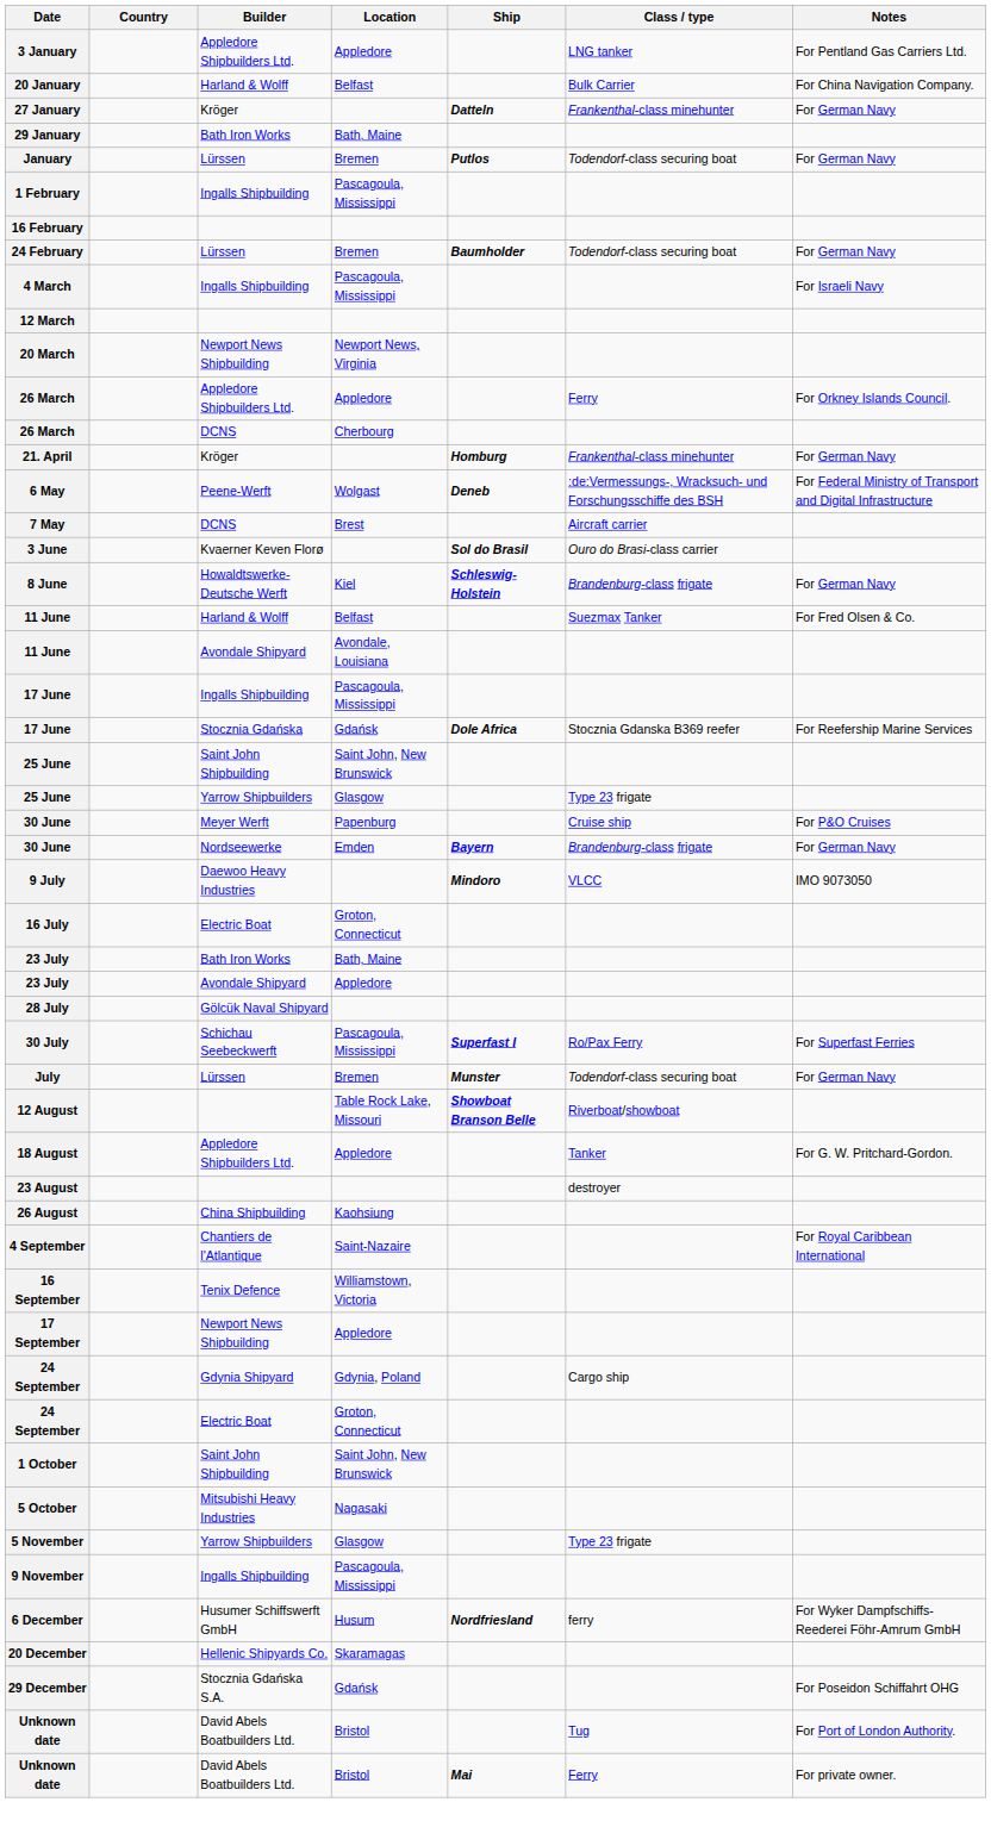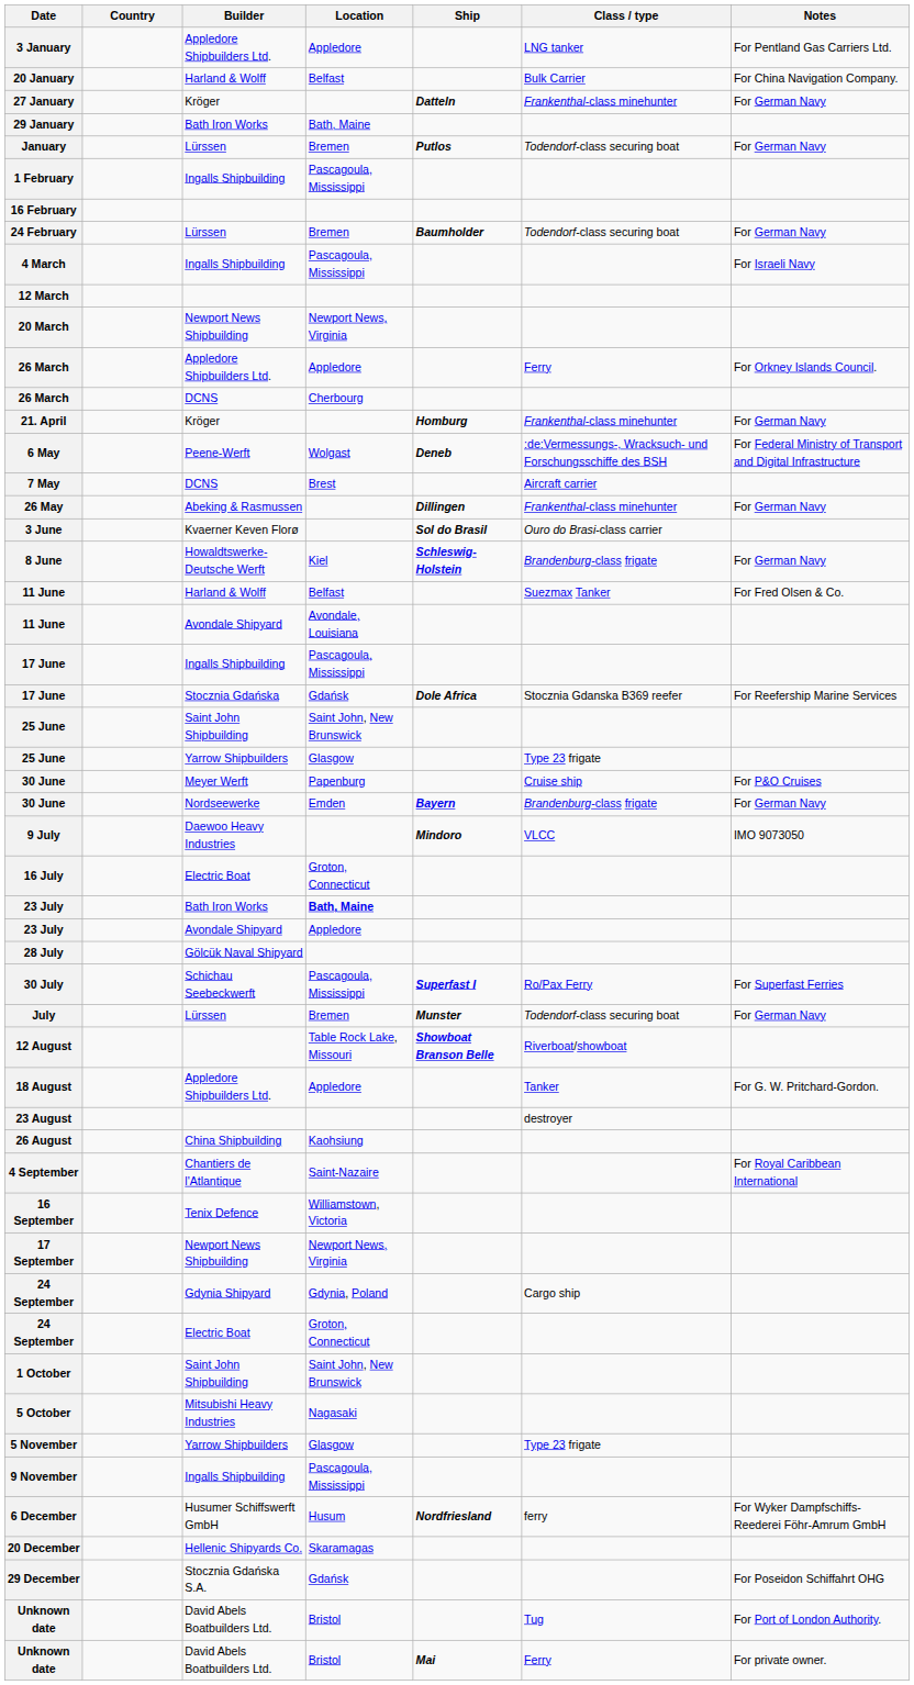 <table class="wikitable sortable" style="font-size:1.00em; line-height:1.5em;">
 <tr>
 <th width="100">Date</th>
 <th width="130">Country</th>
 <th>Builder</th>
 <th>Location</th>
 <th>Ship</th>
 <th>Class / type</th>
 <th>Notes</th>
 </tr>
 <tr ---->
 <th>3 January</th>
 <td></td>
 <td><a href='#'>Appledore Shipbuilders Ltd</a>.</td>
 <td><a href='#'>Appledore</a></td>
 <td><strong></strong></td>
 <td><a href='#'>LNG tanker</a></td>
 <td>For Pentland Gas Carriers Ltd.</td>
 </tr>
 <tr ---->
 <th>20 January</th>
 <td></td>
 <td><a href='#'>Harland & Wolff</a></td>
 <td><a href='#'>Belfast</a></td>
 <td><strong></strong></td>
 <td><a href='#'>Bulk Carrier</a></td>
 <td>For China Navigation Company.</td>
 </tr>
 <tr>
 <th>27 January</th>
 <td></td>
 <td>Kröger</td>
 <td></td>
 <td><strong><em>Datteln</em></strong></td>
 <td><a href='#'><em>Frankenthal</em>-class minehunter</a></td>
 <td>For <a href='#'>German Navy</a></td>
 </tr>
 <tr>
 <th>29 January</th>
 <td></td>
 <td><a href='#'>Bath Iron Works</a></td>
 <td><a href='#'>Bath, Maine</a></td>
 <td><strong></strong></td>
 <td></td>
 <td></td>
 </tr>
 <tr>
 <th>January</th>
 <td></td>
 <td><a href='#'>Lürssen</a></td>
 <td><a href='#'>Bremen</a></td>
 <td><strong><em>Putlos</em></strong></td>
 <td><em>Todendorf</em>-class securing boat</td>
 <td>For <a href='#'>German Navy</a></td>
 </tr>
 <tr>
 <th>1 February</th>
 <td></td>
 <td><a href='#'>Ingalls Shipbuilding</a></td>
 <td><a href='#'>Pascagoula, Mississippi</a></td>
 <td><strong></strong></td>
 <td></td>
 <td></td>
 </tr>
 <tr>
 <th>16 February</th>
 <td></td>
 <td></td>
 <td></td>
 <td><strong></strong></td>
 <td></td>
 <td></td>
 </tr>
 <tr>
 <th>24 February</th>
 <td></td>
 <td><a href='#'>Lürssen</a></td>
 <td><a href='#'>Bremen</a></td>
 <td><strong><em>Baumholder</em></strong></td>
 <td><em>Todendorf</em>-class securing boat</td>
 <td>For <a href='#'>German Navy</a></td>
 </tr>
 <tr>
 <th>4 March</th>
 <td></td>
 <td><a href='#'>Ingalls Shipbuilding</a></td>
 <td><a href='#'>Pascagoula, Mississippi</a></td>
 <td><strong></strong></td>
 <td></td>
 <td>For <a href='#'>Israeli Navy</a></td>
 </tr>
 <tr>
 <th>12 March</th>
 <td></td>
 <td></td>
 <td></td>
 <td><strong></strong></td>
 <td></td>
 <td></td>
 </tr>
 <tr>
 <th>20 March</th>
 <td></td>
 <td><a href='#'>Newport News Shipbuilding</a></td>
 <td><a href='#'>Newport News, Virginia</a></td>
 <td><strong></strong></td>
 <td></td>
 <td></td>
 </tr>
 <tr ---->
 <th>26 March</th>
 <td></td>
 <td><a href='#'>Appledore Shipbuilders Ltd</a>.</td>
 <td><a href='#'>Appledore</a></td>
 <td><strong></strong></td>
 <td><a href='#'>Ferry</a></td>
 <td>For <a href='#'>Orkney Islands Council</a>.</td>
 </tr>
 <tr>
 <th>26 March</th>
 <td></td>
 <td><a href='#'>DCNS</a></td>
 <td><a href='#'>Cherbourg</a></td>
 <td><strong></strong></td>
 <td></td>
 <td></td>
 </tr>
 <tr>
 <th>21. April</th>
 <td></td>
 <td>Kröger</td>
 <td></td>
 <td><strong><em>Homburg</em></strong></td>
 <td><a href='#'><em>Frankenthal</em>-class minehunter</a></td>
 <td>For <a href='#'>German Navy</a></td>
 </tr>
 <tr>
 <th>6 May</th>
 <td></td>
 <td><a href='#'>Peene-Werft</a></td>
 <td><a href='#'>Wolgast</a></td>
 <td><strong><em>Deneb</em></strong></td>
 <td><a href='#'>:de:Vermessungs-, Wracksuch- und Forschungsschiffe des BSH</a></td>
 <td>For <a href='#'>Federal Ministry of Transport and Digital Infrastructure</a></td>
 </tr>
 <tr>
 <th>7 May</th>
 <td></td>
 <td><a href='#'>DCNS</a></td>
 <td><a href='#'>Brest</a></td>
 <td><strong></strong></td>
 <td><a href='#'>Aircraft carrier</a></td>
 <td></td>
 </tr>
 <tr>
+<th>26 May</th>
+<td></td>
+<td><a href='#'>Abeking & Rasmussen</a></td>
+<td></td>
+<td><strong><em>Dillingen</em></strong></td>
+<td><a href='#'><em>Frankenthal</em>-class minehunter</a></td>
+<td>For <a href='#'>German Navy</a></td>
+</tr>
+<tr>
 <th>3 June</th>
 <td></td>
 <td>Kvaerner Keven Florø</td>
 <td></td>
 <td><strong><em>Sol do Brasil</em></strong></td>
 <td><em>Ouro do Brasi</em>-class carrier</td>
 <td></td>
 </tr>
 <tr>
 <th>8 June</th>
 <td></td>
 <td><a href='#'>Howaldtswerke-Deutsche Werft</a></td>
 <td><a href='#'>Kiel</a></td>
 <td><strong><a href='#'><em>Schleswig-Holstein</em></a></strong></td>
 <td><a href='#'><em>Brandenburg</em>-class</a> <a href='#'>frigate</a></td>
 <td>For <a href='#'>German Navy</a></td>
 </tr>
 <tr ---->
 <th>11 June</th>
 <td></td>
 <td><a href='#'>Harland & Wolff</a></td>
 <td><a href='#'>Belfast</a></td>
 <td><strong></strong></td>
 <td><a href='#'>Suezmax</a> <a href='#'>Tanker</a></td>
 <td>For Fred Olsen & Co.</td>
 </tr>
 <tr>
 <th>11 June</th>
 <td></td>
 <td><a href='#'>Avondale Shipyard</a></td>
 <td><a href='#'>Avondale, Louisiana</a></td>
 <td><strong></strong></td>
 <td></td>
 <td></td>
 </tr>
 <tr>
 <th>17 June</th>
 <td></td>
 <td><a href='#'>Ingalls Shipbuilding</a></td>
 <td><a href='#'>Pascagoula, Mississippi</a></td>
 <td><strong></strong></td>
 <td></td>
 <td></td>
 </tr>
 <tr>
 <th>17 June</th>
 <td></td>
 <td><a href='#'>Stocznia Gdańska</a></td>
 <td><a href='#'>Gdańsk</a></td>
 <td><strong><em>Dole Africa</em></strong></td>
 <td>Stocznia Gdanska B369 reefer</td>
 <td>For Reefership Marine Services</td>
 </tr>
 <tr>
 <th>25 June</th>
 <td></td>
 <td><a href='#'>Saint John Shipbuilding</a></td>
 <td><a href='#'>Saint John</a>, <a href='#'>New Brunswick</a></td>
 <td><strong></strong></td>
 <td></td>
 <td></td>
 </tr>
 <tr>
 <th>25 June</th>
 <td></td>
 <td><a href='#'>Yarrow Shipbuilders</a></td>
 <td><a href='#'>Glasgow</a></td>
 <td><strong></strong></td>
 <td><a href='#'>Type 23</a> frigate</td>
 <td></td>
 </tr>
 <tr>
 <th>30 June</th>
 <td></td>
 <td><a href='#'>Meyer Werft</a></td>
 <td><a href='#'>Papenburg</a></td>
 <td><strong></strong></td>
 <td><a href='#'>Cruise ship</a></td>
 <td>For <a href='#'>P&O Cruises</a></td>
 </tr>
 <tr>
 <th>30 June</th>
 <td></td>
 <td><a href='#'>Nordseewerke</a></td>
 <td><a href='#'>Emden</a></td>
 <td><strong><a href='#'><em>Bayern</em></a></strong></td>
 <td><a href='#'><em>Brandenburg</em>-class</a> <a href='#'>frigate</a></td>
 <td>For <a href='#'>German Navy</a></td>
 </tr>
 <tr>
 <th>9 July</th>
 <td></td>
 <td><a href='#'>Daewoo Heavy Industries</a></td>
 <td></td>
 <td><strong><em>Mindoro</em></strong></td>
 <td><a href='#'>VLCC</a></td>
 <td>IMO 9073050</td>
 </tr>
 <tr>
 <th>16 July</th>
 <td></td>
 <td><a href='#'>Electric Boat</a></td>
 <td><a href='#'>Groton, Connecticut</a></td>
 <td><strong></strong></td>
 <td></td>
 <td></td>
 </tr>
 <tr>
 <th>23 July</th>
 <td></td>
 <td><a href='#'>Bath Iron Works</a></td>
-<td><a href='#'>Bath, Maine</a></td>
+<td><strong><a href='#'>Bath, Maine</a></strong></td>
 <td><strong></strong></td>
 <td></td>
 <td></td>
 </tr>
 <tr>
 <th>23 July</th>
 <td></td>
 <td><a href='#'>Avondale Shipyard</a></td>
 <td><a href='#'>Appledore</a></td>
 <td><strong></strong></td>
 <td></td>
 <td></td>
 </tr>
 <tr>
 <th>28 July</th>
 <td></td>
 <td><a href='#'>Gölcük Naval Shipyard</a></td>
 <td></td>
 <td><strong></strong></td>
 <td></td>
 <td></td>
 </tr>
 <tr>
 <th>30 July</th>
 <td></td>
 <td><a href='#'>Schichau Seebeckwerft</a></td>
 <td><a href='#'>Pascagoula, Mississippi</a></td>
 <td><strong><a href='#'><em>Superfast I</em></a></strong></td>
 <td><a href='#'>Ro/Pax Ferry</a></td>
 <td>For <a href='#'>Superfast Ferries</a></td>
 </tr>
 <tr>
 <th>July</th>
 <td></td>
 <td><a href='#'>Lürssen</a></td>
 <td><a href='#'>Bremen</a></td>
 <td><strong><em>Munster</em></strong></td>
 <td><em>Todendorf</em>-class securing boat</td>
 <td>For <a href='#'>German Navy</a></td>
 </tr>
 <tr>
 <th>12 August</th>
 <td></td>
 <td></td>
 <td><a href='#'>Table Rock Lake</a>, <a href='#'>Missouri</a></td>
 <td><strong><em><a href='#'>Showboat Branson Belle</a></em></strong></td>
 <td><a href='#'>Riverboat</a>/<a href='#'>showboat</a></td>
 <td></td>
 </tr>
 <tr ---->
 <th>18 August</th>
 <td></td>
 <td><a href='#'>Appledore Shipbuilders Ltd</a>.</td>
 <td><a href='#'>Appledore</a></td>
 <td><strong></strong></td>
 <td><a href='#'>Tanker</a></td>
 <td>For G. W. Pritchard-Gordon.</td>
 </tr>
 <tr>
 <th>23 August</th>
 <td></td>
 <td></td>
 <td></td>
 <td><strong></strong></td>
 <td> destroyer</td>
 <td></td>
 </tr>
 <tr>
 <th>26 August</th>
 <td></td>
 <td><a href='#'>China Shipbuilding</a></td>
 <td><a href='#'>Kaohsiung</a></td>
 <td><strong></strong></td>
 <td></td>
 <td></td>
 </tr>
 <tr>
 <th>4 September</th>
 <td></td>
 <td><a href='#'>Chantiers de l'Atlantique</a></td>
 <td><a href='#'>Saint-Nazaire</a></td>
 <td><strong></strong></td>
 <td></td>
 <td>For <a href='#'>Royal Caribbean International</a></td>
 </tr>
 <tr>
 <th>16 September</th>
 <td></td>
 <td><a href='#'>Tenix Defence</a></td>
 <td><a href='#'>Williamstown</a>, <a href='#'>Victoria</a></td>
 <td><strong></strong></td>
 <td></td>
 <td></td>
 </tr>
 <tr>
 <th>17 September</th>
 <td></td>
 <td><a href='#'>Newport News Shipbuilding</a></td>
-<td><a href='#'>Appledore</a></td>
+<td><a href='#'>Newport News, Virginia</a></td>
 <td><strong></strong></td>
 <td></td>
 <td></td>
 </tr>
 <tr>
 <th>24 September</th>
 <td></td>
 <td><a href='#'>Gdynia Shipyard</a></td>
 <td><a href='#'>Gdynia</a>, <a href='#'>Poland</a></td>
 <td><strong></strong></td>
 <td>Cargo ship</td>
 <td></td>
 </tr>
 <tr>
 <th>24 September</th>
 <td></td>
 <td><a href='#'>Electric Boat</a></td>
 <td><a href='#'>Groton, Connecticut</a></td>
 <td><strong></strong></td>
 <td></td>
 <td></td>
 </tr>
 <tr>
 <th>1 October</th>
 <td></td>
 <td><a href='#'>Saint John Shipbuilding</a></td>
 <td><a href='#'>Saint John</a>, <a href='#'>New Brunswick</a></td>
 <td><strong></strong></td>
 <td></td>
 <td></td>
 </tr>
 <tr>
 <th>5 October</th>
 <td></td>
 <td><a href='#'>Mitsubishi Heavy Industries</a></td>
 <td><a href='#'>Nagasaki</a></td>
 <td><strong></strong></td>
 <td></td>
 <td></td>
 </tr>
 <tr>
 <th>5 November</th>
 <td></td>
 <td><a href='#'>Yarrow Shipbuilders</a></td>
 <td><a href='#'>Glasgow</a></td>
 <td><strong></strong></td>
 <td><a href='#'>Type 23</a> frigate</td>
 <td></td>
 </tr>
 <tr>
 <th>9 November</th>
 <td></td>
 <td><a href='#'>Ingalls Shipbuilding</a></td>
 <td><a href='#'>Pascagoula, Mississippi</a></td>
 <td><strong></strong></td>
 <td></td>
 <td></td>
 </tr>
 <tr>
 <th>6 December</th>
 <td></td>
 <td>Husumer Schiffswerft GmbH</td>
 <td><a href='#'>Husum</a></td>
 <td><strong><em>Nordfriesland</em></strong></td>
 <td>ferry</td>
 <td>For Wyker Dampfschiffs-Reederei Föhr-Amrum GmbH</td>
 </tr>
 <tr>
 <th>20 December</th>
 <td></td>
 <td><a href='#'>Hellenic Shipyards Co.</a></td>
 <td><a href='#'>Skaramagas</a></td>
 <td><strong></strong></td>
 <td></td>
 <td></td>
 </tr>
 <tr>
 <th>29 December</th>
 <td></td>
 <td>Stocznia Gdańska S.A.</td>
 <td><a href='#'>Gdańsk</a></td>
 <td><strong><em></em></strong></td>
 <td></td>
 <td>For Poseidon Schiffahrt OHG</td>
 </tr>
 <tr ---->
 <th>Unknown date</th>
 <td></td>
 <td>David Abels Boatbuilders Ltd.</td>
 <td><a href='#'>Bristol</a></td>
 <td><strong></strong></td>
 <td><a href='#'>Tug</a></td>
 <td>For <a href='#'>Port of London Authority</a>.</td>
 </tr>
 <tr ---->
 <th>Unknown date</th>
 <td></td>
 <td>David Abels Boatbuilders Ltd.</td>
 <td><a href='#'>Bristol</a></td>
 <td><strong><em>Mai</em></strong></td>
 <td><a href='#'>Ferry</a></td>
 <td>For private owner.</td>
 </tr>
 </table>
